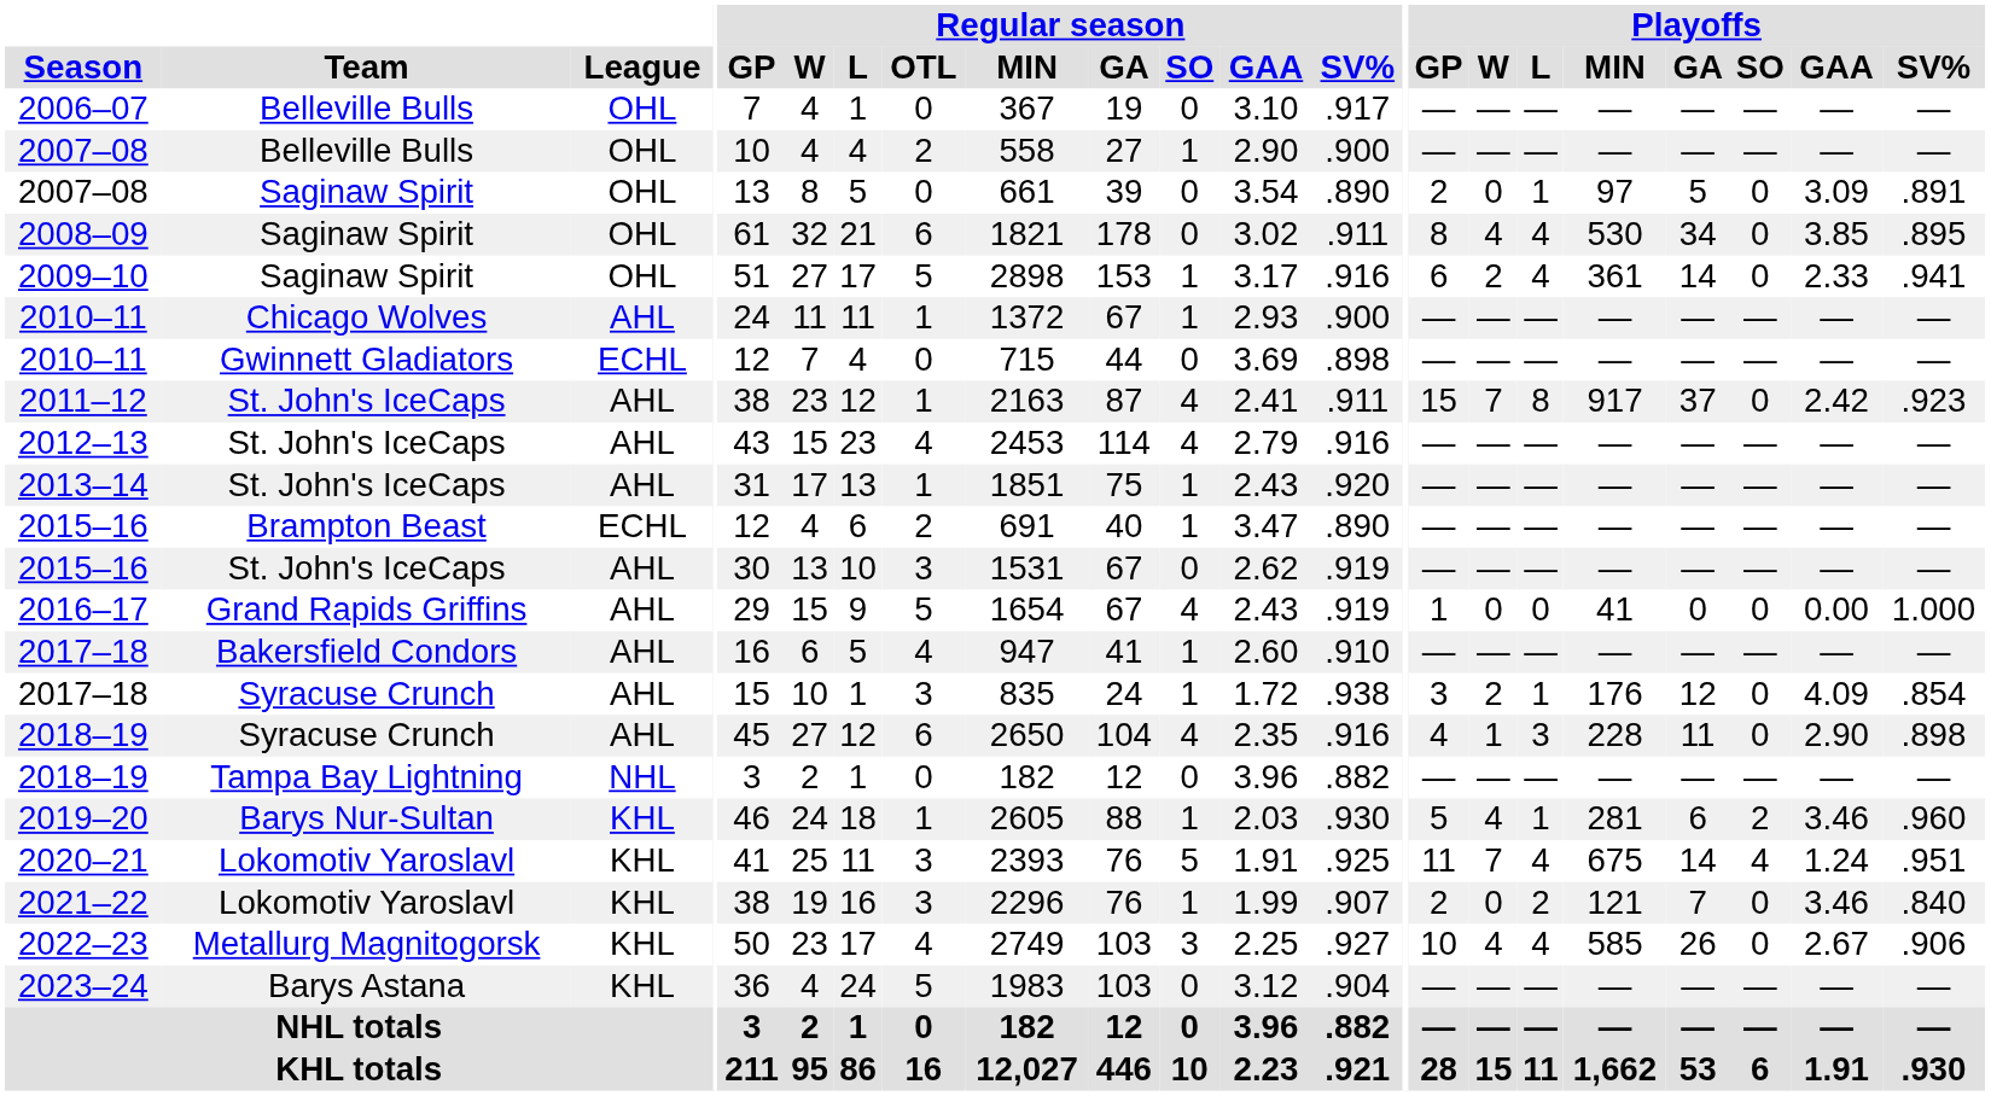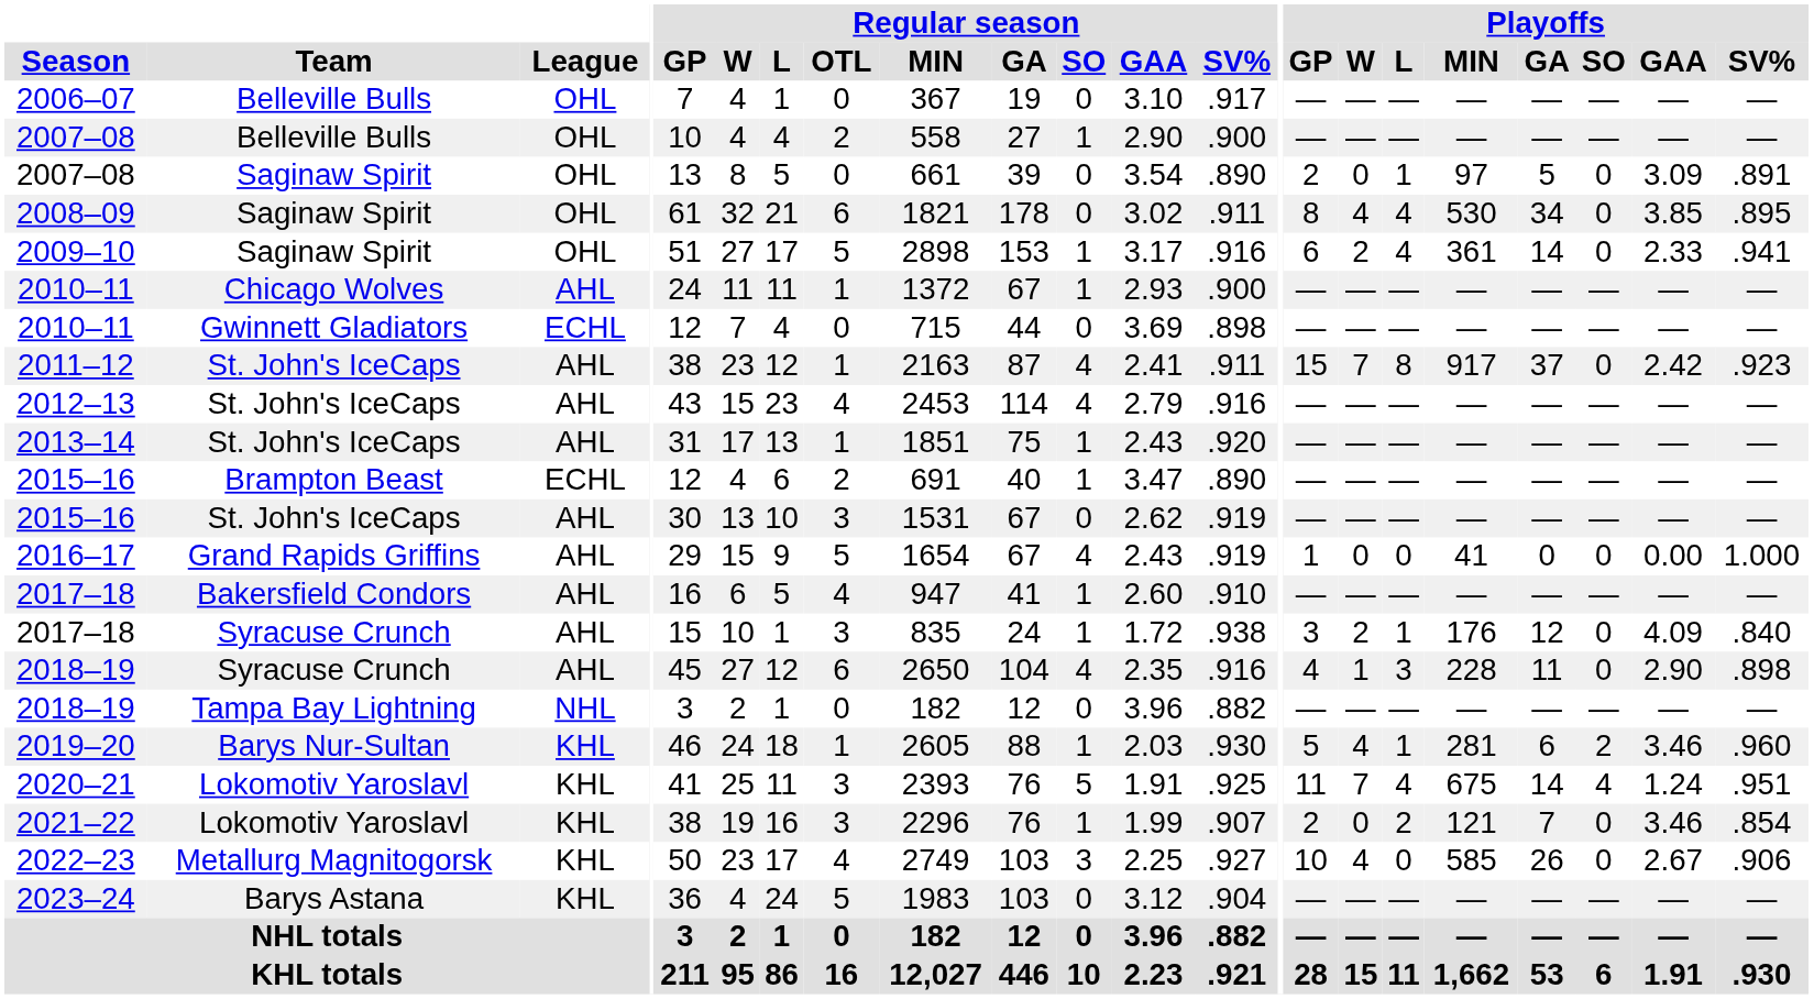 <table border="0" cellpadding="1" cellspacing="0" style="width:75%; text-align:center;">
 <tr bgcolor="#e0e0e0">
 <th colspan="3" bgcolor="#ffffff"></th>
 <th rowspan="99" bgcolor="#ffffff"></th>
 <th colspan="9" bgcolor="#e0e0e0"><a href='#'>Regular season</a></th>
 <th rowspan="99" bgcolor="#ffffff"></th>
 <th colspan="8" bgcolor="#e0e0e0"><a href='#'>Playoffs</a></th>
 </tr>
 <tr bgcolor="#e0e0e0">
 <th><a href='#'>Season</a></th>
 <th>Team</th>
 <th>League</th>
 <th>GP</th>
 <th>W</th>
 <th>L</th>
 <th>OTL</th>
 <th>MIN</th>
 <th>GA</th>
 <th><a href='#'>SO</a></th>
 <th><a href='#'>GAA</a></th>
 <th><a href='#'>SV%</a></th>
 <th>GP</th>
 <th>W</th>
 <th>L</th>
 <th>MIN</th>
 <th>GA</th>
 <th>SO</th>
 <th>GAA</th>
 <th>SV%</th>
 </tr>
 <tr>
 <td><a href='#'>2006–07</a></td>
 <td><a href='#'>Belleville Bulls</a></td>
 <td><a href='#'>OHL</a></td>
 <td>7</td>
 <td>4</td>
 <td>1</td>
 <td>0</td>
 <td>367</td>
 <td>19</td>
 <td>0</td>
 <td>3.10</td>
 <td>.917</td>
 <td>—</td>
 <td>—</td>
 <td>—</td>
 <td>—</td>
 <td>—</td>
 <td>—</td>
 <td>—</td>
 <td>—</td>
 </tr>
 <tr bgcolor="#f0f0f0">
 <td><a href='#'>2007–08</a></td>
 <td>Belleville Bulls</td>
 <td>OHL</td>
 <td>10</td>
 <td>4</td>
 <td>4</td>
 <td>2</td>
 <td>558</td>
 <td>27</td>
 <td>1</td>
 <td>2.90</td>
 <td>.900</td>
 <td>—</td>
 <td>—</td>
 <td>—</td>
 <td>—</td>
 <td>—</td>
 <td>—</td>
 <td>—</td>
 <td>—</td>
 </tr>
 <tr>
 <td>2007–08</td>
 <td><a href='#'>Saginaw Spirit</a></td>
 <td>OHL</td>
 <td>13</td>
 <td>8</td>
 <td>5</td>
 <td>0</td>
 <td>661</td>
 <td>39</td>
 <td>0</td>
 <td>3.54</td>
 <td>.890</td>
 <td>2</td>
 <td>0</td>
 <td>1</td>
 <td>97</td>
 <td>5</td>
 <td>0</td>
 <td>3.09</td>
 <td>.891</td>
 </tr>
 <tr bgcolor="#f0f0f0">
 <td><a href='#'>2008–09</a></td>
 <td>Saginaw Spirit</td>
 <td>OHL</td>
 <td>61</td>
 <td>32</td>
 <td>21</td>
 <td>6</td>
 <td>1821</td>
 <td>178</td>
 <td>0</td>
 <td>3.02</td>
 <td>.911</td>
 <td>8</td>
 <td>4</td>
 <td>4</td>
 <td>530</td>
 <td>34</td>
 <td>0</td>
 <td>3.85</td>
 <td>.895</td>
 </tr>
 <tr>
 <td><a href='#'>2009–10</a></td>
 <td>Saginaw Spirit</td>
 <td>OHL</td>
 <td>51</td>
 <td>27</td>
 <td>17</td>
 <td>5</td>
 <td>2898</td>
 <td>153</td>
 <td>1</td>
 <td>3.17</td>
 <td>.916</td>
 <td>6</td>
 <td>2</td>
 <td>4</td>
 <td>361</td>
 <td>14</td>
 <td>0</td>
 <td>2.33</td>
 <td>.941</td>
 </tr>
 <tr bgcolor="#f0f0f0">
 <td><a href='#'>2010–11</a></td>
 <td><a href='#'>Chicago Wolves</a></td>
 <td><a href='#'>AHL</a></td>
 <td>24</td>
 <td>11</td>
 <td>11</td>
 <td>1</td>
 <td>1372</td>
 <td>67</td>
 <td>1</td>
 <td>2.93</td>
 <td>.900</td>
 <td>—</td>
 <td>—</td>
 <td>—</td>
 <td>—</td>
 <td>—</td>
 <td>—</td>
 <td>—</td>
 <td>—</td>
 </tr>
 <tr>
 <td><a href='#'>2010–11</a></td>
 <td><a href='#'>Gwinnett Gladiators</a></td>
 <td><a href='#'>ECHL</a></td>
 <td>12</td>
 <td>7</td>
 <td>4</td>
 <td>0</td>
 <td>715</td>
 <td>44</td>
 <td>0</td>
 <td>3.69</td>
 <td>.898</td>
 <td>—</td>
 <td>—</td>
 <td>—</td>
 <td>—</td>
 <td>—</td>
 <td>—</td>
 <td>—</td>
 <td>—</td>
 </tr>
 <tr bgcolor="#f0f0f0">
 <td><a href='#'>2011–12</a></td>
 <td><a href='#'>St. John's IceCaps</a></td>
 <td>AHL</td>
 <td>38</td>
 <td>23</td>
 <td>12</td>
 <td>1</td>
 <td>2163</td>
 <td>87</td>
 <td>4</td>
 <td>2.41</td>
 <td>.911</td>
 <td>15</td>
 <td>7</td>
 <td>8</td>
 <td>917</td>
 <td>37</td>
 <td>0</td>
 <td>2.42</td>
 <td>.923</td>
 </tr>
 <tr>
 <td><a href='#'>2012–13</a></td>
 <td>St. John's IceCaps</td>
 <td>AHL</td>
 <td>43</td>
 <td>15</td>
 <td>23</td>
 <td>4</td>
 <td>2453</td>
 <td>114</td>
 <td>4</td>
 <td>2.79</td>
 <td>.916</td>
 <td>—</td>
 <td>—</td>
 <td>—</td>
 <td>—</td>
 <td>—</td>
 <td>—</td>
 <td>—</td>
 <td>—</td>
 </tr>
 <tr bgcolor="#f0f0f0">
 <td><a href='#'>2013–14</a></td>
 <td>St. John's IceCaps</td>
 <td>AHL</td>
 <td>31</td>
 <td>17</td>
 <td>13</td>
 <td>1</td>
 <td>1851</td>
 <td>75</td>
 <td>1</td>
 <td>2.43</td>
 <td>.920</td>
 <td>—</td>
 <td>—</td>
 <td>—</td>
 <td>—</td>
 <td>—</td>
 <td>—</td>
 <td>—</td>
 <td>—</td>
 </tr>
 <tr>
 <td><a href='#'>2015–16</a></td>
 <td><a href='#'>Brampton Beast</a></td>
 <td>ECHL</td>
 <td>12</td>
 <td>4</td>
 <td>6</td>
 <td>2</td>
 <td>691</td>
 <td>40</td>
 <td>1</td>
 <td>3.47</td>
 <td>.890</td>
 <td>—</td>
 <td>—</td>
 <td>—</td>
 <td>—</td>
 <td>—</td>
 <td>—</td>
 <td>—</td>
 <td>—</td>
 </tr>
 <tr bgcolor="#f0f0f0">
 <td><a href='#'>2015–16</a></td>
 <td>St. John's IceCaps</td>
 <td>AHL</td>
 <td>30</td>
 <td>13</td>
 <td>10</td>
 <td>3</td>
 <td>1531</td>
 <td>67</td>
 <td>0</td>
 <td>2.62</td>
 <td>.919</td>
 <td>—</td>
 <td>—</td>
 <td>—</td>
 <td>—</td>
 <td>—</td>
 <td>—</td>
 <td>—</td>
 <td>—</td>
 </tr>
 <tr>
 <td><a href='#'>2016–17</a></td>
 <td><a href='#'>Grand Rapids Griffins</a></td>
 <td>AHL</td>
 <td>29</td>
 <td>15</td>
 <td>9</td>
 <td>5</td>
 <td>1654</td>
 <td>67</td>
 <td>4</td>
 <td>2.43</td>
 <td>.919</td>
 <td>1</td>
 <td>0</td>
 <td>0</td>
 <td>41</td>
 <td>0</td>
 <td>0</td>
 <td>0.00</td>
 <td>1.000</td>
 </tr>
 <tr bgcolor="#f0f0f0">
 <td><a href='#'>2017–18</a></td>
 <td><a href='#'>Bakersfield Condors</a></td>
 <td>AHL</td>
 <td>16</td>
 <td>6</td>
 <td>5</td>
 <td>4</td>
 <td>947</td>
 <td>41</td>
 <td>1</td>
 <td>2.60</td>
 <td>.910</td>
 <td>—</td>
 <td>—</td>
 <td>—</td>
 <td>—</td>
 <td>—</td>
 <td>—</td>
 <td>—</td>
 <td>—</td>
 </tr>
 <tr>
 <td>2017–18</td>
 <td><a href='#'>Syracuse Crunch</a></td>
 <td>AHL</td>
 <td>15</td>
 <td>10</td>
 <td>1</td>
 <td>3</td>
 <td>835</td>
 <td>24</td>
 <td>1</td>
 <td>1.72</td>
 <td>.938</td>
 <td>3</td>
 <td>2</td>
 <td>1</td>
 <td>176</td>
 <td>12</td>
 <td>0</td>
 <td>4.09</td>
-<td>.854</td>
+<td>.840</td>
 </tr>
 <tr bgcolor="#f0f0f0">
 <td><a href='#'>2018–19</a></td>
 <td>Syracuse Crunch</td>
 <td>AHL</td>
 <td>45</td>
 <td>27</td>
 <td>12</td>
 <td>6</td>
 <td>2650</td>
 <td>104</td>
 <td>4</td>
 <td>2.35</td>
 <td>.916</td>
 <td>4</td>
 <td>1</td>
 <td>3</td>
 <td>228</td>
 <td>11</td>
 <td>0</td>
 <td>2.90</td>
 <td>.898</td>
 </tr>
 <tr>
 <td><a href='#'>2018–19</a></td>
 <td><a href='#'>Tampa Bay Lightning</a></td>
 <td><a href='#'>NHL</a></td>
 <td>3</td>
 <td>2</td>
 <td>1</td>
 <td>0</td>
 <td>182</td>
 <td>12</td>
 <td>0</td>
 <td>3.96</td>
 <td>.882</td>
 <td>—</td>
 <td>—</td>
 <td>—</td>
 <td>—</td>
 <td>—</td>
 <td>—</td>
 <td>—</td>
 <td>—</td>
 </tr>
 <tr bgcolor="#f0f0f0">
 <td><a href='#'>2019–20</a></td>
 <td><a href='#'>Barys Nur-Sultan</a></td>
 <td><a href='#'>KHL</a></td>
 <td>46</td>
 <td>24</td>
 <td>18</td>
 <td>1</td>
 <td>2605</td>
 <td>88</td>
 <td>1</td>
 <td>2.03</td>
 <td>.930</td>
 <td>5</td>
 <td>4</td>
 <td>1</td>
 <td>281</td>
 <td>6</td>
 <td>2</td>
 <td>3.46</td>
 <td>.960</td>
 </tr>
 <tr>
 <td><a href='#'>2020–21</a></td>
 <td><a href='#'>Lokomotiv Yaroslavl</a></td>
 <td>KHL</td>
 <td>41</td>
 <td>25</td>
 <td>11</td>
 <td>3</td>
 <td>2393</td>
 <td>76</td>
 <td>5</td>
 <td>1.91</td>
 <td>.925</td>
 <td>11</td>
 <td>7</td>
 <td>4</td>
 <td>675</td>
 <td>14</td>
 <td>4</td>
 <td>1.24</td>
 <td>.951</td>
 </tr>
 <tr bgcolor="#f0f0f0">
 <td><a href='#'>2021–22</a></td>
 <td>Lokomotiv Yaroslavl</td>
 <td>KHL</td>
 <td>38</td>
 <td>19</td>
 <td>16</td>
 <td>3</td>
 <td>2296</td>
 <td>76</td>
 <td>1</td>
 <td>1.99</td>
 <td>.907</td>
 <td>2</td>
 <td>0</td>
 <td>2</td>
 <td>121</td>
 <td>7</td>
 <td>0</td>
 <td>3.46</td>
-<td>.840</td>
+<td>.854</td>
 </tr>
 <tr>
 <td><a href='#'>2022–23</a></td>
 <td><a href='#'>Metallurg Magnitogorsk</a></td>
 <td>KHL</td>
 <td>50</td>
 <td>23</td>
 <td>17</td>
 <td>4</td>
 <td>2749</td>
 <td>103</td>
 <td>3</td>
 <td>2.25</td>
 <td>.927</td>
 <td>10</td>
 <td>4</td>
-<td>4</td>
+<td>0</td>
 <td>585</td>
 <td>26</td>
 <td>0</td>
 <td>2.67</td>
 <td>.906</td>
 </tr>
 <tr bgcolor="#f0f0f0">
 <td><a href='#'>2023–24</a></td>
 <td>Barys Astana</td>
 <td>KHL</td>
 <td>36</td>
 <td>4</td>
 <td>24</td>
 <td>5</td>
 <td>1983</td>
 <td>103</td>
 <td>0</td>
 <td>3.12</td>
 <td>.904</td>
 <td>—</td>
 <td>—</td>
 <td>—</td>
 <td>—</td>
 <td>—</td>
 <td>—</td>
 <td>—</td>
 <td>—</td>
 </tr>
 <tr bgcolor="#e0e0e0">
 <th colspan=3>NHL totals</th>
 <th>3</th>
 <th>2</th>
 <th>1</th>
 <th>0</th>
 <th>182</th>
 <th>12</th>
 <th>0</th>
 <th>3.96</th>
 <th>.882</th>
 <th>—</th>
 <th>—</th>
 <th>—</th>
 <th>—</th>
 <th>—</th>
 <th>—</th>
 <th>—</th>
 <th>—</th>
 </tr>
 <tr bgcolor="#e0e0e0">
 <th colspan=3>KHL totals</th>
 <th>211</th>
 <th>95</th>
 <th>86</th>
 <th>16</th>
 <th>12,027</th>
 <th>446</th>
 <th>10</th>
 <th>2.23</th>
 <th>.921</th>
 <th>28</th>
 <th>15</th>
 <th>11</th>
 <th>1,662</th>
 <th>53</th>
 <th>6</th>
 <th>1.91</th>
 <th>.930</th>
 </tr>
 </table>
